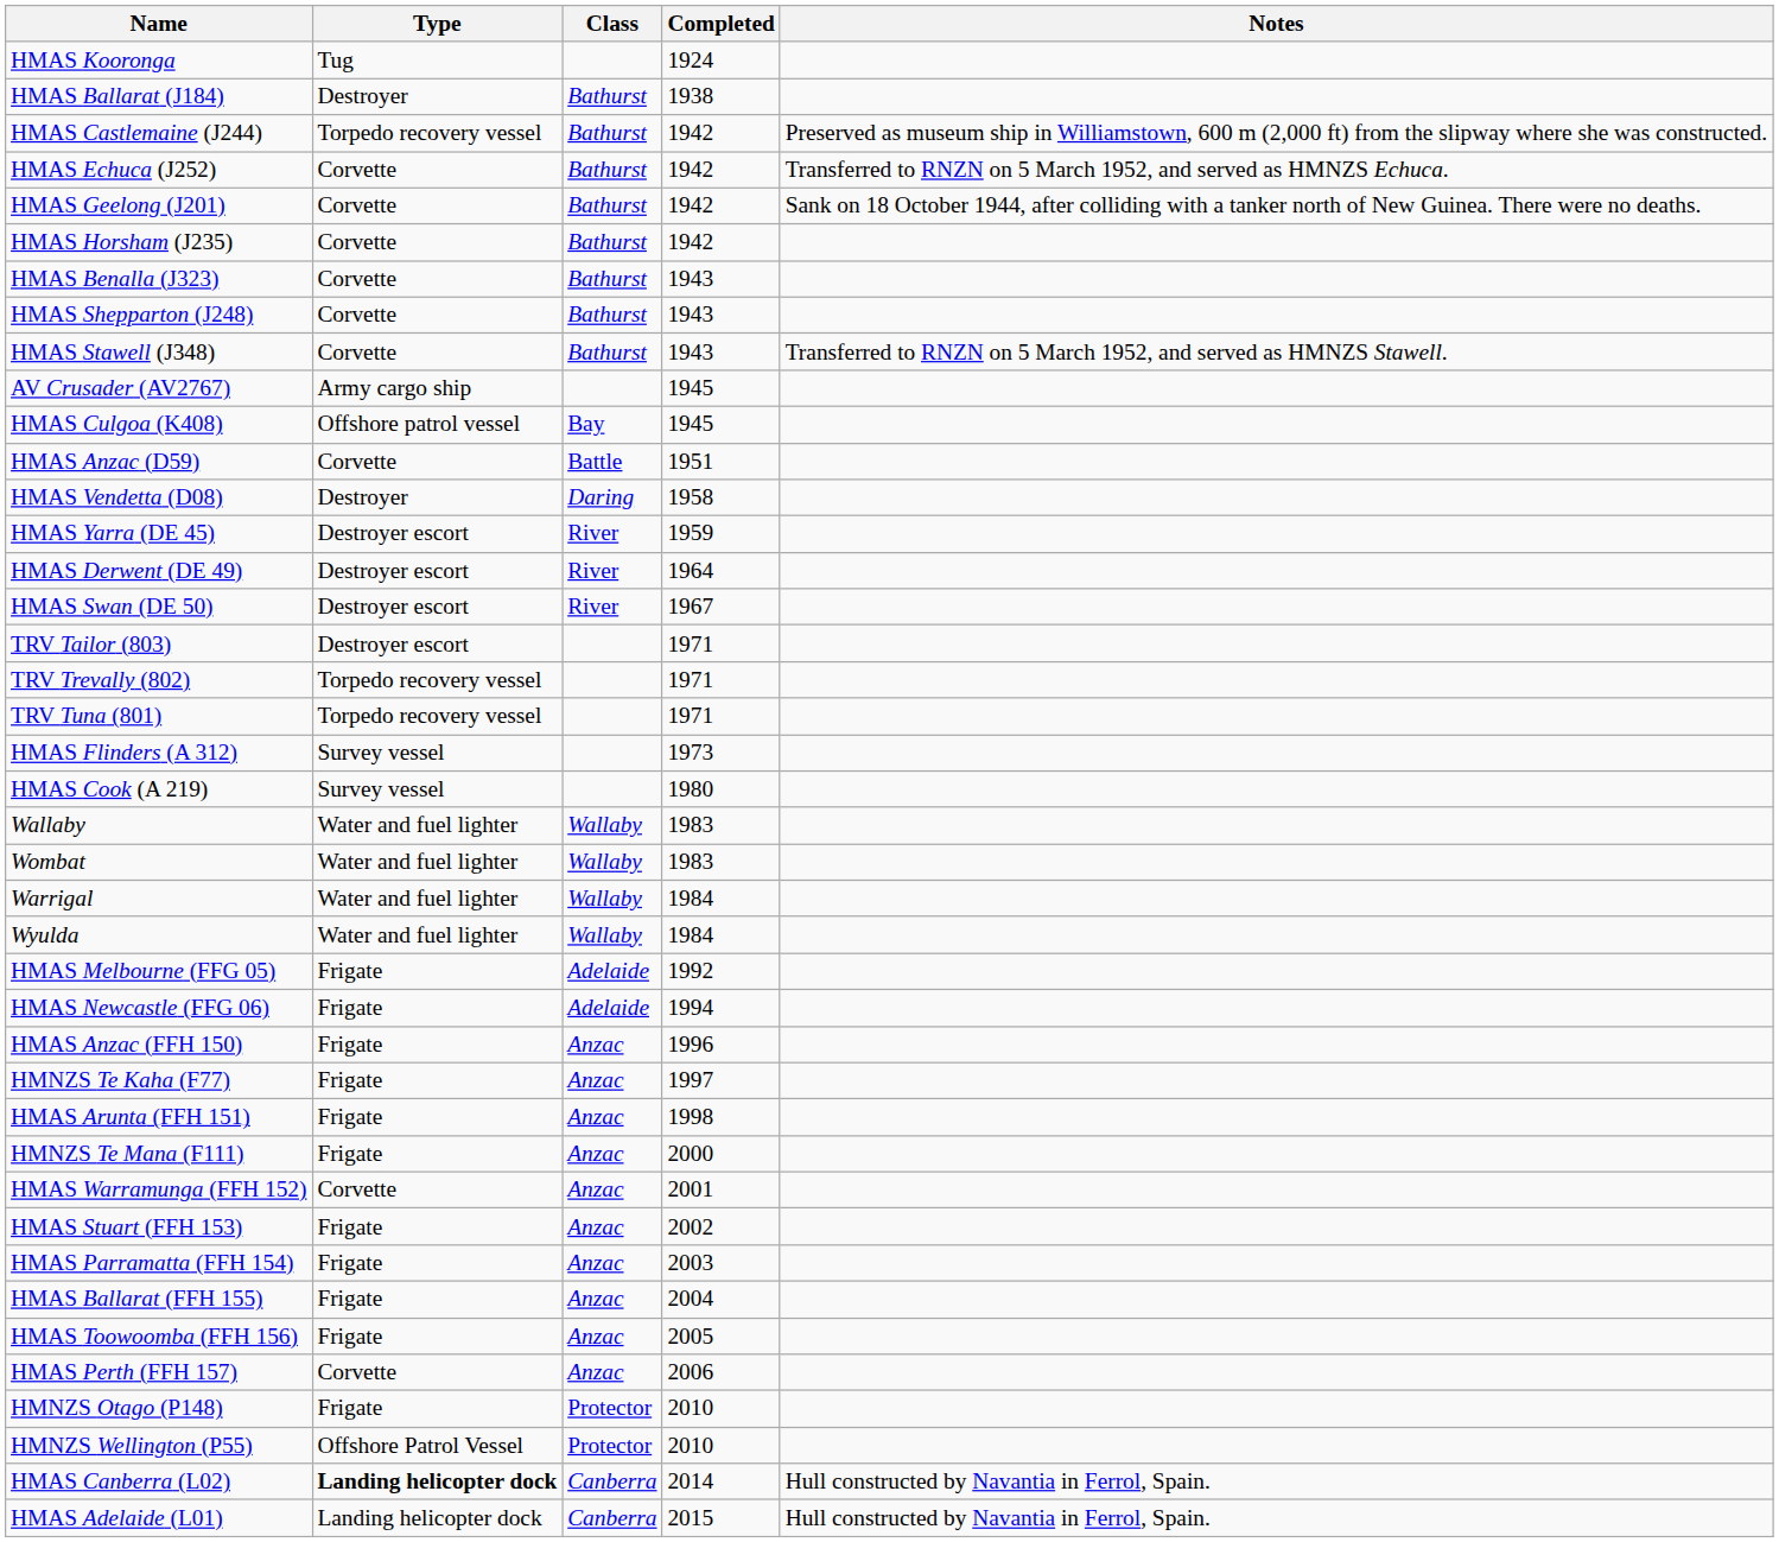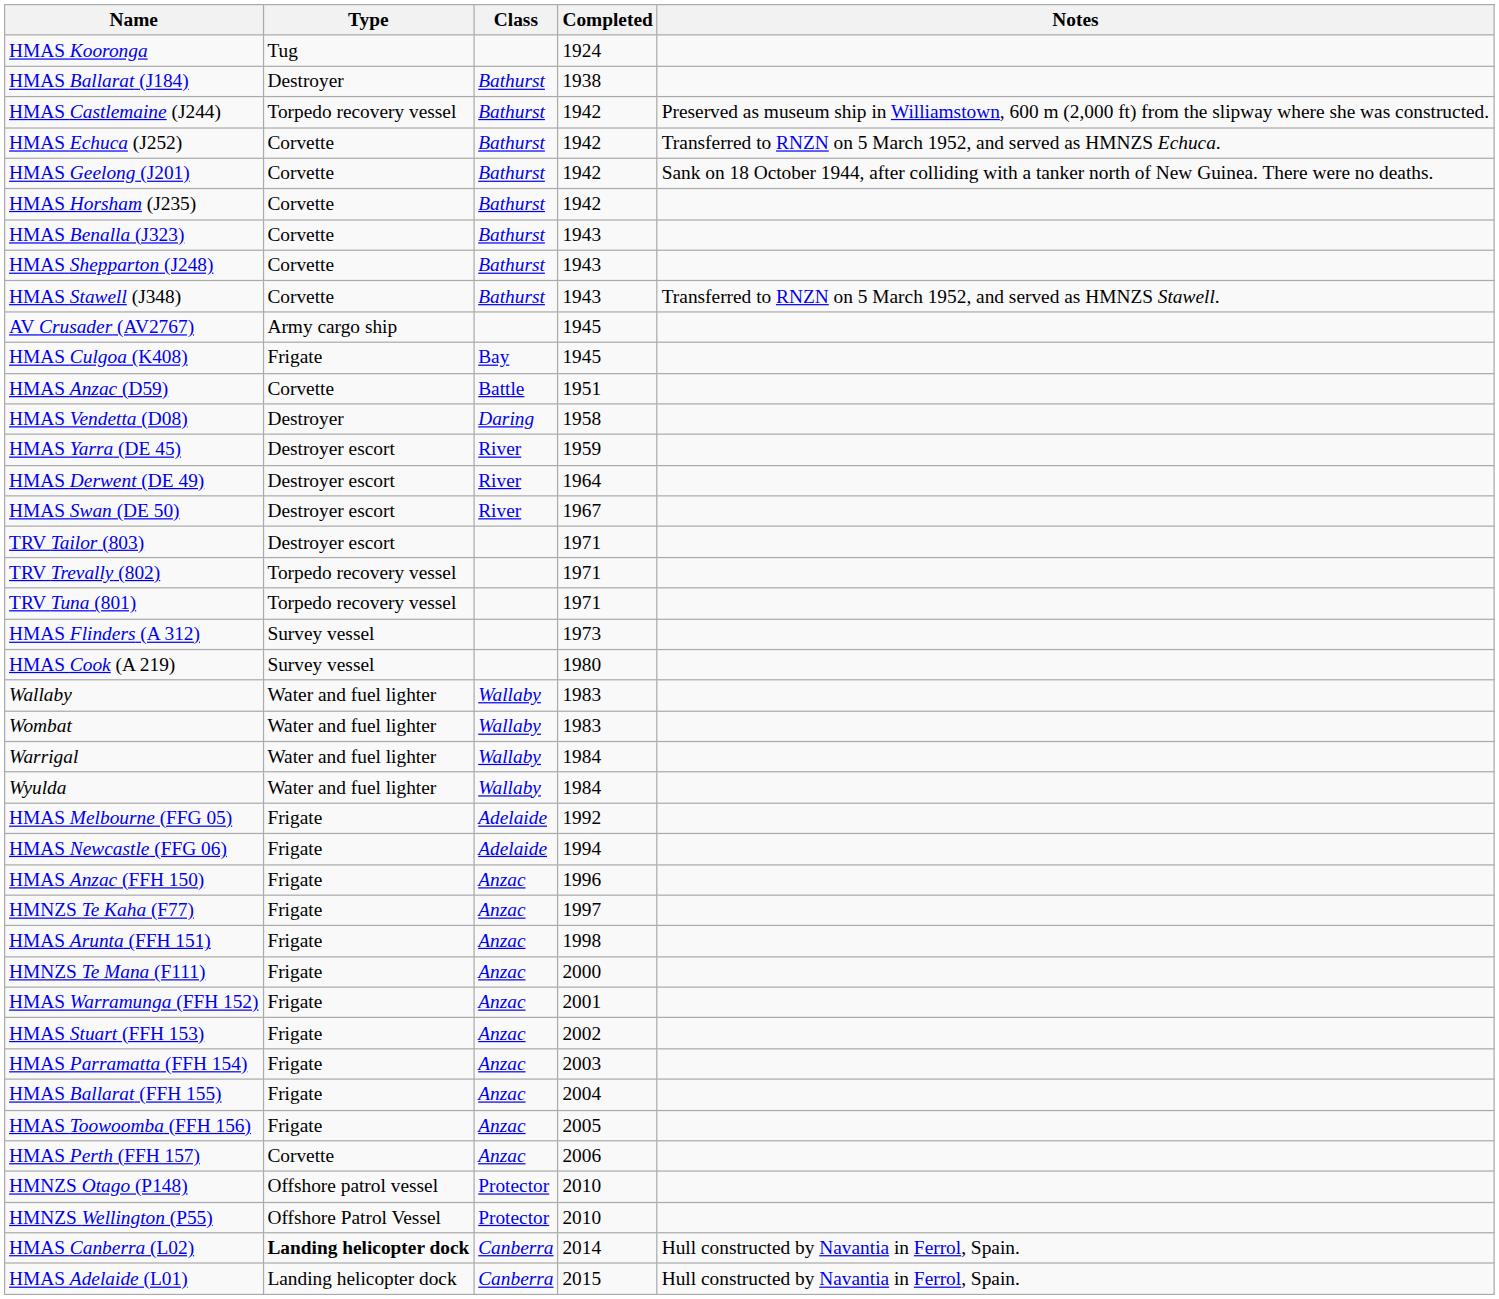 <table class="wikitable sortable">
 <tr>
 <th>Name</th>
 <th>Type</th>
 <th>Class</th>
 <th>Completed</th>
 <th>Notes</th>
 </tr>
 <tr>
 <td><a href='#'>HMAS <em>Kooronga</em></a></td>
 <td>Tug</td>
 <td></td>
 <td>1924</td>
 <td></td>
 </tr>
 <tr>
 <td><a href='#'>HMAS <em>Ballarat</em> (J184)</a></td>
 <td>Destroyer</td>
 <td><a href='#'><em>Bathurst</em></a></td>
 <td>1938</td>
 <td></td>
 </tr>
 <tr>
 <td><a href='#'>HMAS <em>Castlemaine</em></a> (J244)</td>
 <td>Torpedo recovery vessel</td>
 <td><a href='#'><em>Bathurst</em></a></td>
 <td>1942</td>
 <td>Preserved as museum ship in <a href='#'>Williamstown</a>, 600 m (2,000 ft) from the slipway where she was constructed.</td>
 </tr>
 <tr>
 <td><a href='#'>HMAS <em>Echuca</em></a> (J252)</td>
 <td>Corvette</td>
 <td><a href='#'><em>Bathurst</em></a></td>
 <td>1942</td>
 <td>Transferred to <a href='#'>RNZN</a> on 5 March 1952, and served as HMNZS <em>Echuca</em>.</td>
 </tr>
 <tr>
 <td><a href='#'>HMAS <em>Geelong</em> (J201)</a></td>
 <td>Corvette</td>
 <td><a href='#'><em>Bathurst</em></a></td>
 <td>1942</td>
 <td>Sank on 18 October 1944, after colliding with a tanker north of New Guinea. There were no deaths.</td>
 </tr>
 <tr>
 <td><a href='#'>HMAS <em>Horsham</em></a> (J235)</td>
 <td>Corvette</td>
 <td><a href='#'><em>Bathurst</em></a></td>
 <td>1942</td>
 <td></td>
 </tr>
 <tr>
 <td><a href='#'>HMAS <em>Benalla</em> (J323)</a></td>
 <td>Corvette</td>
 <td><a href='#'><em>Bathurst</em></a></td>
 <td>1943</td>
 <td></td>
 </tr>
 <tr>
 <td><a href='#'>HMAS <em>Shepparton</em> (J248)</a></td>
 <td>Corvette</td>
 <td><a href='#'><em>Bathurst</em></a></td>
 <td>1943</td>
 <td></td>
 </tr>
 <tr>
 <td><a href='#'>HMAS <em>Stawell</em></a> (J348)</td>
 <td>Corvette</td>
 <td><a href='#'><em>Bathurst</em></a></td>
 <td>1943</td>
 <td>Transferred to <a href='#'>RNZN</a> on 5 March 1952, and served as HMNZS <em>Stawell</em>.</td>
 </tr>
 <tr>
 <td><a href='#'>AV <em>Crusader</em> (AV2767)</a></td>
 <td>Army cargo ship</td>
 <td></td>
 <td>1945</td>
 <td></td>
 </tr>
 <tr>
 <td><a href='#'>HMAS <em>Culgoa</em> (K408)</a></td>
-<td>Offshore patrol vessel</td>
+<td>Frigate</td>
 <td><a href='#'>Bay</a></td>
 <td>1945</td>
 <td></td>
 </tr>
 <tr>
 <td><a href='#'>HMAS <em>Anzac</em> (D59)</a></td>
 <td>Corvette</td>
 <td><a href='#'>Battle</a></td>
 <td>1951</td>
 <td></td>
 </tr>
 <tr>
 <td><a href='#'>HMAS <em>Vendetta</em> (D08)</a></td>
 <td>Destroyer</td>
 <td><a href='#'><em>Daring</em></a></td>
 <td>1958</td>
 <td></td>
 </tr>
 <tr>
 <td><a href='#'>HMAS <em>Yarra</em> (DE 45)</a></td>
 <td>Destroyer escort</td>
 <td><a href='#'>River</a></td>
 <td>1959</td>
 <td></td>
 </tr>
 <tr>
 <td><a href='#'>HMAS <em>Derwent</em> (DE 49)</a></td>
 <td>Destroyer escort</td>
 <td><a href='#'>River</a></td>
 <td>1964</td>
 <td></td>
 </tr>
 <tr>
 <td><a href='#'>HMAS <em>Swan</em> (DE 50)</a></td>
 <td>Destroyer escort</td>
 <td><a href='#'>River</a></td>
 <td>1967</td>
 <td></td>
 </tr>
 <tr>
 <td><a href='#'>TRV <em>Tailor</em> (803)</a></td>
 <td>Destroyer escort</td>
 <td></td>
 <td>1971</td>
 <td></td>
 </tr>
 <tr>
 <td><a href='#'>TRV <em>Trevally</em> (802)</a></td>
 <td>Torpedo recovery vessel</td>
 <td></td>
 <td>1971</td>
 <td></td>
 </tr>
 <tr>
 <td><a href='#'>TRV <em>Tuna</em> (801)</a></td>
 <td>Torpedo recovery vessel</td>
 <td></td>
 <td>1971</td>
 <td></td>
 </tr>
 <tr>
 <td><a href='#'>HMAS <em>Flinders</em> (A 312)</a></td>
 <td>Survey vessel</td>
 <td></td>
 <td>1973</td>
 <td></td>
 </tr>
 <tr>
 <td><a href='#'>HMAS <em>Cook</em></a> (A 219)</td>
 <td>Survey vessel</td>
 <td></td>
 <td>1980</td>
 <td></td>
 </tr>
 <tr>
 <td><em>Wallaby</em></td>
 <td>Water and fuel lighter</td>
 <td><a href='#'><em>Wallaby</em></a></td>
 <td>1983</td>
 <td></td>
 </tr>
 <tr>
 <td><em>Wombat</em></td>
 <td>Water and fuel lighter</td>
 <td><a href='#'><em>Wallaby</em></a></td>
 <td>1983</td>
 <td></td>
 </tr>
 <tr>
 <td><em>Warrigal</em></td>
 <td>Water and fuel lighter</td>
 <td><a href='#'><em>Wallaby</em></a></td>
 <td>1984</td>
 <td></td>
 </tr>
 <tr>
 <td><em>Wyulda</em></td>
 <td>Water and fuel lighter</td>
 <td><a href='#'><em>Wallaby</em></a></td>
 <td>1984</td>
 <td></td>
 </tr>
 <tr>
 <td><a href='#'>HMAS <em>Melbourne</em> (FFG 05)</a></td>
 <td>Frigate</td>
 <td><a href='#'><em>Adelaide</em></a></td>
 <td>1992</td>
 <td></td>
 </tr>
 <tr>
 <td><a href='#'>HMAS <em>Newcastle</em> (FFG 06)</a></td>
 <td>Frigate</td>
 <td><a href='#'><em>Adelaide</em></a></td>
 <td>1994</td>
 <td></td>
 </tr>
 <tr>
 <td><a href='#'>HMAS <em>Anzac</em> (FFH 150)</a></td>
 <td>Frigate</td>
 <td><a href='#'><em>Anzac</em></a></td>
 <td>1996</td>
 <td></td>
 </tr>
 <tr>
 <td><a href='#'>HMNZS <em>Te Kaha</em> (F77)</a></td>
 <td>Frigate</td>
 <td><a href='#'><em>Anzac</em></a></td>
 <td>1997</td>
 <td></td>
 </tr>
 <tr>
 <td><a href='#'>HMAS <em>Arunta</em> (FFH 151)</a></td>
 <td>Frigate</td>
 <td><a href='#'><em>Anzac</em></a></td>
 <td>1998</td>
 <td></td>
 </tr>
 <tr>
 <td><a href='#'>HMNZS <em>Te Mana</em> (F111)</a></td>
 <td>Frigate</td>
 <td><a href='#'><em>Anzac</em></a></td>
 <td>2000</td>
 <td></td>
 </tr>
 <tr>
 <td><a href='#'>HMAS <em>Warramunga</em> (FFH 152)</a></td>
-<td>Corvette</td>
+<td>Frigate</td>
 <td><a href='#'><em>Anzac</em></a></td>
 <td>2001</td>
 <td></td>
 </tr>
 <tr>
 <td><a href='#'>HMAS <em>Stuart</em> (FFH 153)</a></td>
 <td>Frigate</td>
 <td><a href='#'><em>Anzac</em></a></td>
 <td>2002</td>
 <td></td>
 </tr>
 <tr>
 <td><a href='#'>HMAS <em>Parramatta</em> (FFH 154)</a></td>
 <td>Frigate</td>
 <td><a href='#'><em>Anzac</em></a></td>
 <td>2003</td>
 <td></td>
 </tr>
 <tr>
 <td><a href='#'>HMAS <em>Ballarat</em> (FFH 155)</a></td>
 <td>Frigate</td>
 <td><a href='#'><em>Anzac</em></a></td>
 <td>2004</td>
 <td></td>
 </tr>
 <tr>
 <td><a href='#'>HMAS <em>Toowoomba</em> (FFH 156)</a></td>
 <td>Frigate</td>
 <td><a href='#'><em>Anzac</em></a></td>
 <td>2005</td>
 <td></td>
 </tr>
 <tr>
 <td><a href='#'>HMAS <em>Perth</em> (FFH 157)</a></td>
 <td>Corvette</td>
 <td><a href='#'><em>Anzac</em></a></td>
 <td>2006</td>
 <td></td>
 </tr>
 <tr>
 <td><a href='#'>HMNZS <em>Otago</em> (P148)</a></td>
-<td>Frigate</td>
+<td>Offshore patrol vessel</td>
 <td><a href='#'>Protector</a></td>
 <td>2010</td>
 <td></td>
 </tr>
 <tr>
 <td><a href='#'>HMNZS <em>Wellington</em> (P55)</a></td>
 <td>Offshore Patrol Vessel</td>
 <td><a href='#'>Protector</a></td>
 <td>2010</td>
 <td></td>
 </tr>
 <tr>
 <td><a href='#'>HMAS <em>Canberra</em> (L02)</a></td>
 <td><strong>Landing helicopter dock</strong></td>
 <td><a href='#'><em>Canberra</em></a></td>
 <td>2014</td>
 <td>Hull constructed by <a href='#'>Navantia</a> in <a href='#'>Ferrol</a>, Spain.</td>
 </tr>
 <tr>
 <td><a href='#'>HMAS <em>Adelaide</em> (L01)</a></td>
 <td>Landing helicopter dock</td>
 <td><a href='#'><em>Canberra</em></a></td>
 <td>2015</td>
 <td>Hull constructed by <a href='#'>Navantia</a> in <a href='#'>Ferrol</a>, Spain.</td>
 </tr>
 </table>
